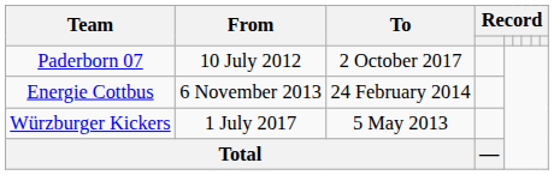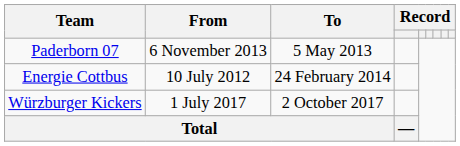 <table class="wikitable" style="text-align: center">
 <tr>
 <th rowspan="2">Team</th>
 <th rowspan="2">From</th>
 <th rowspan="2">To</th>
 <th colspan="6">Record</th>
 </tr>
 <tr>
 <th></th>
 <th></th>
 <th></th>
 <th></th>
 <th></th>
 <th></th>
 </tr>
 <tr>
 <td><a href='#'>Paderborn 07</a></td>
-<td>10 July 2012</td>
-<td>2 October 2017<br></td>
+<td>6 November 2013</td>
+<td>5 May 2013<br></td>
 <td><br></td>
 </tr>
 <tr>
 <td><a href='#'>Energie Cottbus</a></td>
-<td>6 November 2013</td>
+<td>10 July 2012</td>
 <td>24 February 2014<br></td>
 <td><br></td>
 </tr>
 <tr>
 <td><a href='#'>Würzburger Kickers</a></td>
 <td>1 July 2017</td>
-<td>5 May 2013<br></td>
+<td>2 October 2017<br></td>
 <td><br></td>
 </tr>
 <tr>
 <th colspan="3">Total<br></th>
 <th>—</th>
 </tr>
 </table>
